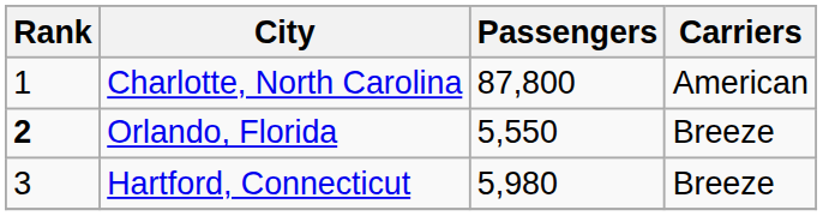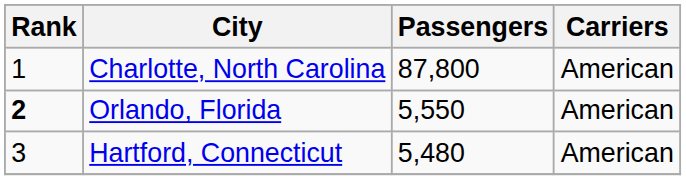 <table class="wikitable sortable" style="font-size:90%">
 <tr>
 <th>Rank</th>
 <th>City</th>
 <th>Passengers</th>
 <th>Carriers</th>
 </tr>
 <tr>
 <td>1</td>
 <td> <a href='#'>Charlotte, North Carolina</a></td>
 <td>87,800</td>
 <td>American</td>
 </tr>
 <tr>
 <td><strong>2</strong></td>
 <td> <a href='#'> Orlando, Florida</a></td>
 <td>5,550</td>
-<td>Breeze</td>
+<td>American</td>
 </tr>
 <tr>
 <td>3</td>
 <td> <a href='#'> Hartford, Connecticut</a></td>
-<td>5,980</td>
-<td>Breeze</td>
+<td>5,480</td>
+<td>American</td>
 </tr>
 <tr>
 </tr>
 </table>
